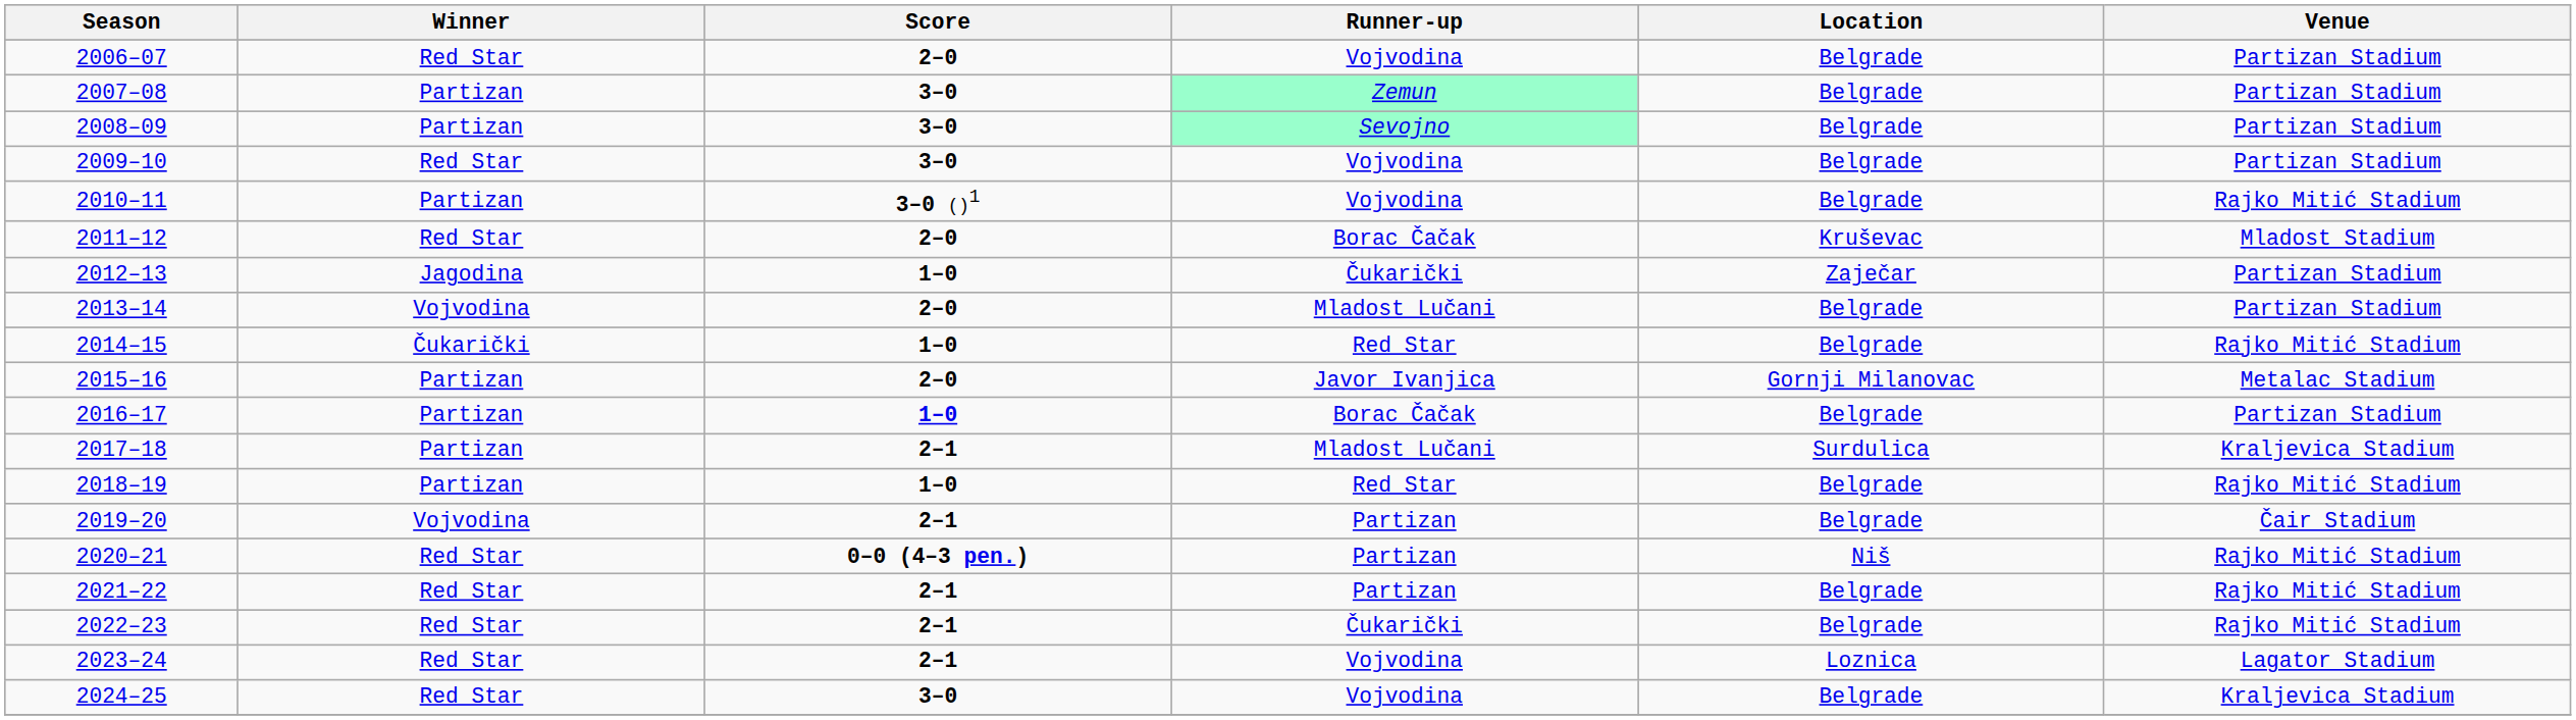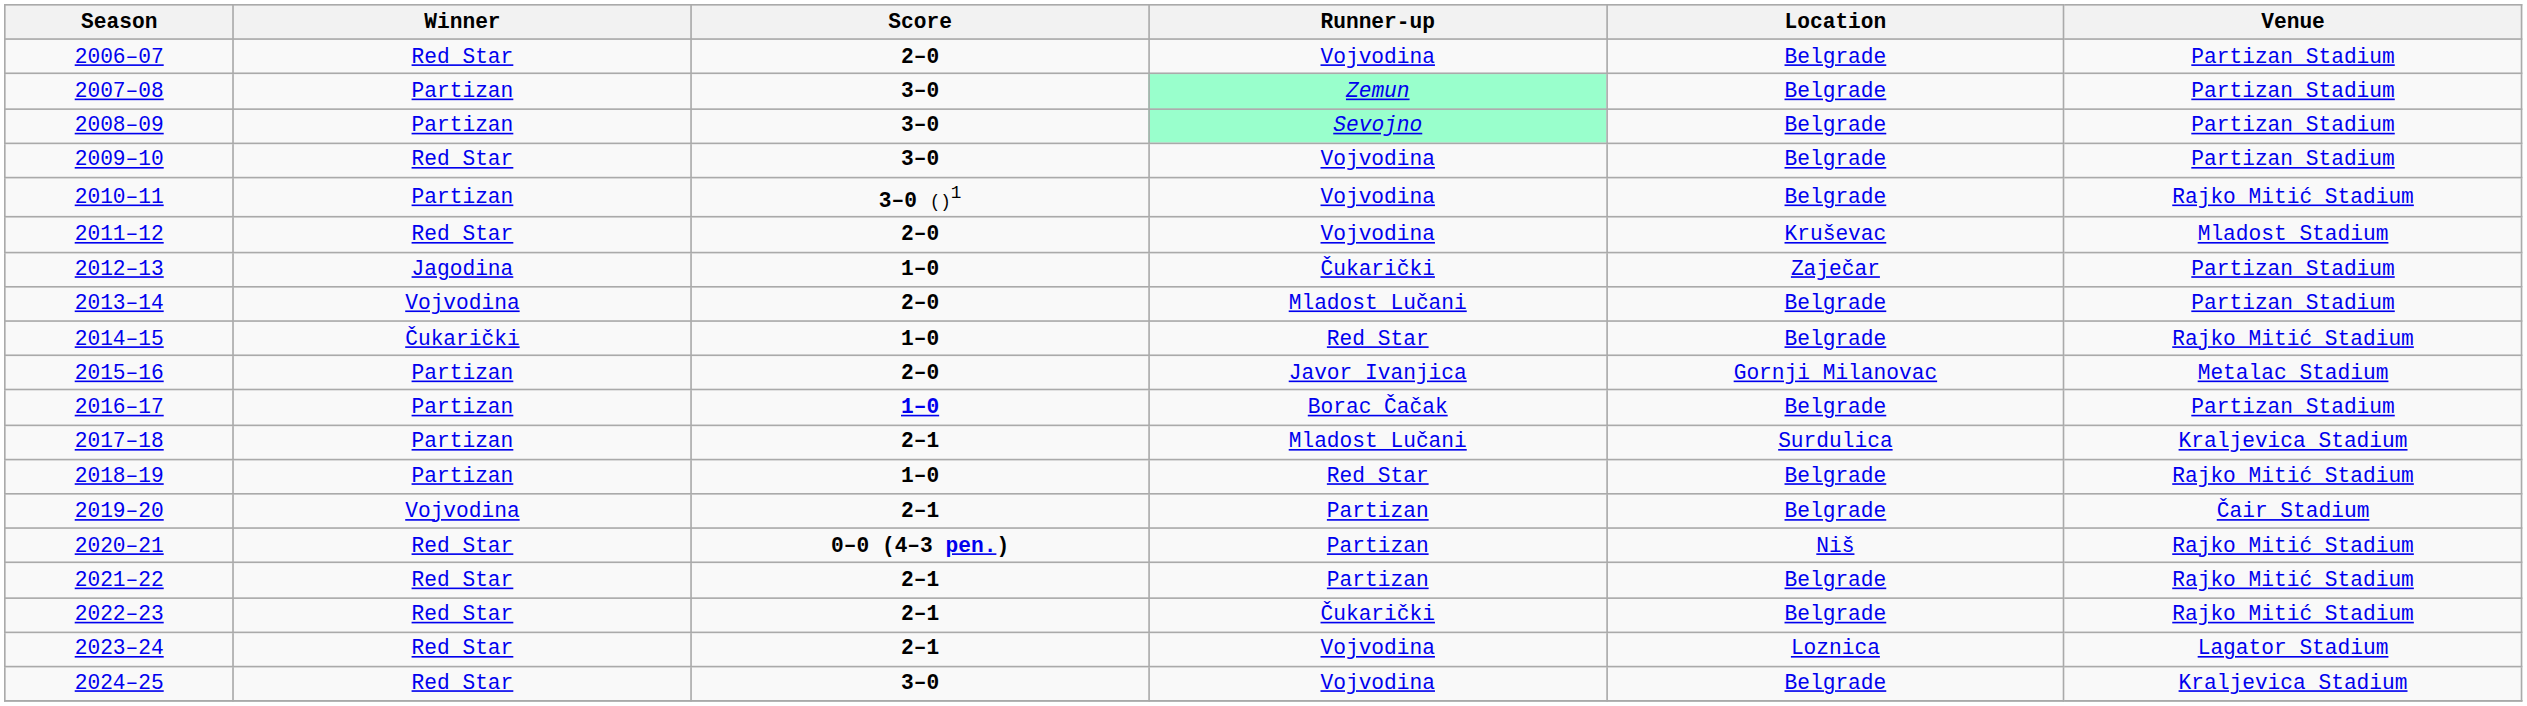 <table class="wikitable" style="text-align:center">
 <tr style="background:#efefef">
 <th width=5%>Season</th>
 <th width=10%>Winner</th>
 <th width=10%>Score</th>
 <th width=10%>Runner-up</th>
 <th width=10%>Location</th>
 <th width=10%>Venue</th>
 </tr>
 <tr>
 <td><a href='#'>2006–07</a></td>
 <td><a href='#'>Red Star</a> </td>
 <td><strong>2–0</strong></td>
 <td><a href='#'>Vojvodina</a></td>
 <td><a href='#'>Belgrade</a></td>
 <td><a href='#'>Partizan Stadium</a></td>
 </tr>
 <tr>
 <td><a href='#'>2007–08</a></td>
 <td><a href='#'>Partizan</a> </td>
 <td><strong>3–0</strong></td>
 <td align=center style="background-color:#9FC"><em><a href='#'>Zemun</a></em></td>
 <td><a href='#'>Belgrade</a></td>
 <td><a href='#'>Partizan Stadium</a></td>
 </tr>
 <tr>
 <td><a href='#'>2008–09</a></td>
 <td><a href='#'>Partizan</a> </td>
 <td><strong>3–0</strong></td>
 <td align=center style="background-color:#9FC"><em><a href='#'>Sevojno</a></em></td>
 <td><a href='#'>Belgrade</a></td>
 <td><a href='#'>Partizan Stadium</a></td>
 </tr>
 <tr>
 <td><a href='#'>2009–10</a></td>
 <td><a href='#'>Red Star</a></td>
 <td><strong>3–0</strong></td>
 <td><a href='#'>Vojvodina</a></td>
 <td><a href='#'>Belgrade</a></td>
 <td><a href='#'>Partizan Stadium</a></td>
 </tr>
 <tr>
 <td><a href='#'>2010–11</a></td>
 <td><a href='#'>Partizan</a> </td>
 <td><strong>3–0</strong> <small>()</small><sup>1</sup></td>
 <td><a href='#'>Vojvodina</a></td>
 <td><a href='#'>Belgrade</a></td>
 <td><a href='#'>Rajko Mitić Stadium</a></td>
 </tr>
 <tr>
 <td><a href='#'>2011–12</a></td>
 <td><a href='#'>Red Star</a></td>
 <td><strong>2–0</strong></td>
-<td><a href='#'>Borac Čačak</a></td>
+<td><a href='#'>Vojvodina</a></td>
 <td><a href='#'>Kruševac</a></td>
 <td><a href='#'>Mladost Stadium</a></td>
 </tr>
 <tr>
 <td><a href='#'>2012–13</a></td>
 <td><a href='#'>Jagodina</a></td>
 <td><strong>1–0</strong></td>
 <td><a href='#'>Čukarički</a></td>
 <td><a href='#'>Zaječar</a></td>
 <td><a href='#'>Partizan Stadium</a></td>
 </tr>
 <tr>
 <td><a href='#'>2013–14</a></td>
 <td><a href='#'>Vojvodina</a></td>
 <td><strong>2–0</strong></td>
 <td><a href='#'>Mladost Lučani</a></td>
 <td><a href='#'>Belgrade</a></td>
 <td><a href='#'>Partizan Stadium</a></td>
 </tr>
 <tr>
 <td><a href='#'>2014–15</a></td>
 <td><a href='#'>Čukarički</a></td>
 <td><strong>1–0</strong></td>
 <td><a href='#'>Red Star</a></td>
 <td><a href='#'>Belgrade</a></td>
 <td><a href='#'>Rajko Mitić Stadium</a></td>
 </tr>
 <tr>
 <td><a href='#'>2015–16</a></td>
 <td><a href='#'>Partizan</a></td>
 <td><strong>2–0</strong></td>
 <td><a href='#'>Javor Ivanjica</a></td>
 <td><a href='#'>Gornji Milanovac</a></td>
 <td><a href='#'>Metalac Stadium</a></td>
 </tr>
 <tr>
 <td><a href='#'>2016–17</a></td>
 <td><a href='#'>Partizan</a> </td>
 <td><a href='#'><strong>1–0</strong></a></td>
 <td><a href='#'>Borac Čačak</a></td>
 <td><a href='#'>Belgrade</a></td>
 <td><a href='#'>Partizan Stadium</a></td>
 </tr>
 <tr>
 <td><a href='#'>2017–18</a></td>
 <td><a href='#'>Partizan</a></td>
 <td><strong>2–1</strong></td>
 <td><a href='#'>Mladost Lučani</a></td>
 <td><a href='#'>Surdulica</a></td>
 <td><a href='#'>Kraljevica Stadium</a></td>
 </tr>
 <tr>
 <td><a href='#'>2018–19</a></td>
 <td><a href='#'>Partizan</a></td>
 <td><strong>1–0</strong></td>
 <td><a href='#'>Red Star</a></td>
 <td><a href='#'>Belgrade</a></td>
 <td><a href='#'>Rajko Mitić Stadium</a></td>
 </tr>
 <tr>
 <td><a href='#'>2019–20</a></td>
 <td><a href='#'>Vojvodina</a></td>
 <td><strong>2–1</strong></td>
 <td><a href='#'>Partizan</a></td>
 <td><a href='#'>Belgrade</a></td>
 <td><a href='#'>Čair Stadium</a></td>
 </tr>
 <tr>
 <td><a href='#'>2020–21</a></td>
 <td><a href='#'>Red Star</a> </td>
 <td><strong>0–0 (4–3 <a href='#'>pen.</a>)</strong></td>
 <td><a href='#'>Partizan</a></td>
 <td><a href='#'>Niš</a></td>
 <td><a href='#'>Rajko Mitić Stadium</a></td>
 </tr>
 <tr>
 <td><a href='#'>2021–22</a></td>
 <td><a href='#'>Red Star</a> </td>
 <td><strong>2–1</strong></td>
 <td><a href='#'>Partizan</a></td>
 <td><a href='#'>Belgrade</a></td>
 <td><a href='#'>Rajko Mitić Stadium</a></td>
 </tr>
 <tr>
 <td><a href='#'>2022–23</a></td>
 <td><a href='#'>Red Star</a> </td>
 <td><strong>2–1</strong></td>
 <td><a href='#'>Čukarički</a></td>
 <td><a href='#'>Belgrade</a></td>
 <td><a href='#'>Rajko Mitić Stadium</a></td>
 </tr>
 <tr>
 <td><a href='#'>2023–24</a></td>
 <td><a href='#'>Red Star</a> </td>
 <td><strong>2–1</strong></td>
 <td><a href='#'>Vojvodina</a></td>
 <td><a href='#'>Loznica</a></td>
 <td><a href='#'>Lagator Stadium</a></td>
 </tr>
 <tr>
 <td><a href='#'>2024–25</a></td>
 <td><a href='#'>Red Star</a> </td>
 <td><strong>3–0</strong></td>
 <td><a href='#'>Vojvodina</a></td>
 <td><a href='#'>Belgrade</a></td>
 <td><a href='#'>Kraljevica Stadium</a></td>
 </tr>
 <tr>
 </tr>
 </table>
